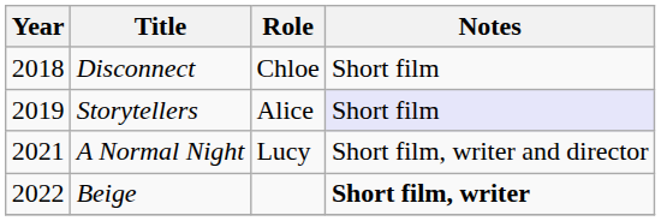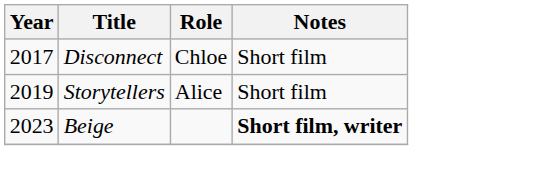 <table class="wikitable sortable">
 <tr>
 <th>Year</th>
 <th>Title</th>
 <th>Role</th>
 <th class="unsortable">Notes</th>
 </tr>
 <tr>
-<td>2018</td>
+<td>2017</td>
 <td><em>Disconnect</em></td>
 <td>Chloe</td>
 <td>Short film</td>
 </tr>
 <tr>
 <td>2019</td>
 <td><em>Storytellers</em></td>
 <td>Alice</td>
-<td style="background: lavender;">Short film</td>
+<td>Short film</td>
 </tr>
 <tr>
-<td>2021</td>
-<td><em>A Normal Night</em></td>
-<td>Lucy</td>
-<td>Short film, writer and director</td>
-</tr>
-<tr>
-<td>2022</td>
+<td>2023</td>
 <td><em>Beige</em></td>
 <td></td>
 <td><strong>Short film, writer</strong></td>
 </tr>
 <tr>
 </tr>
 </table>
